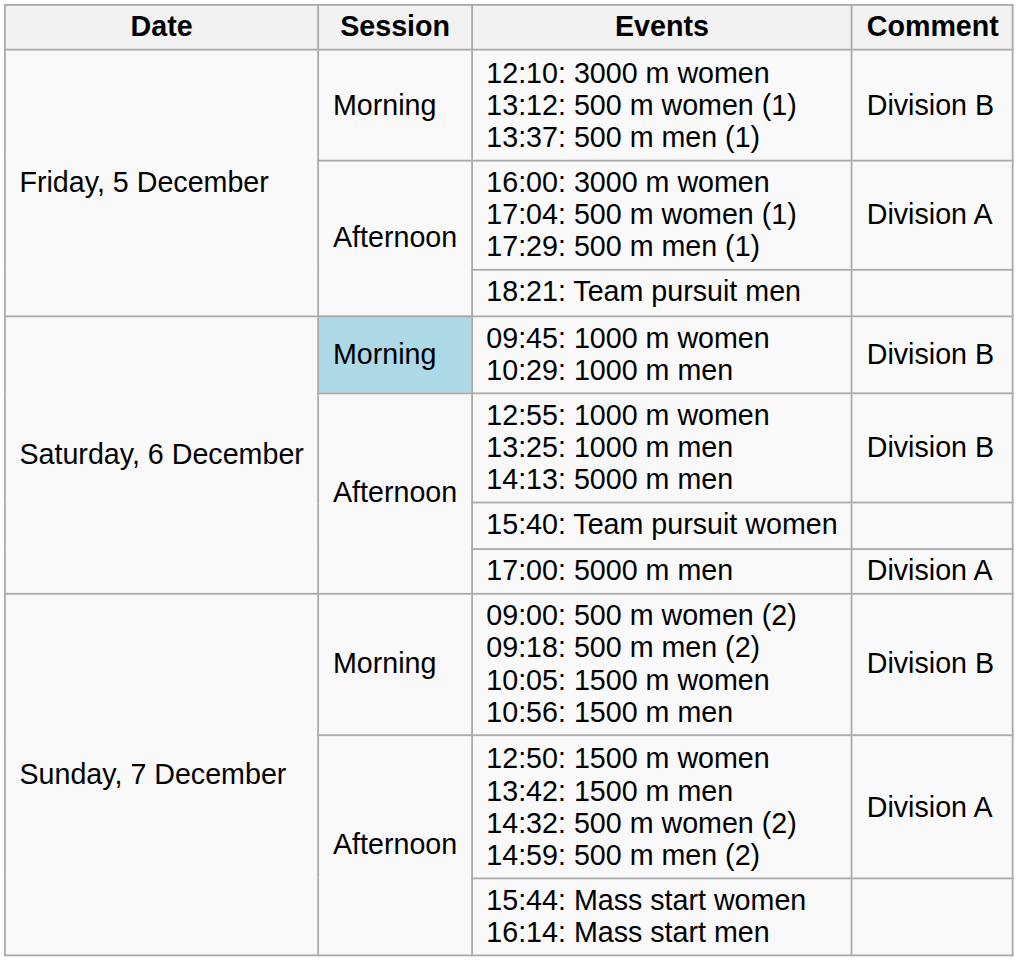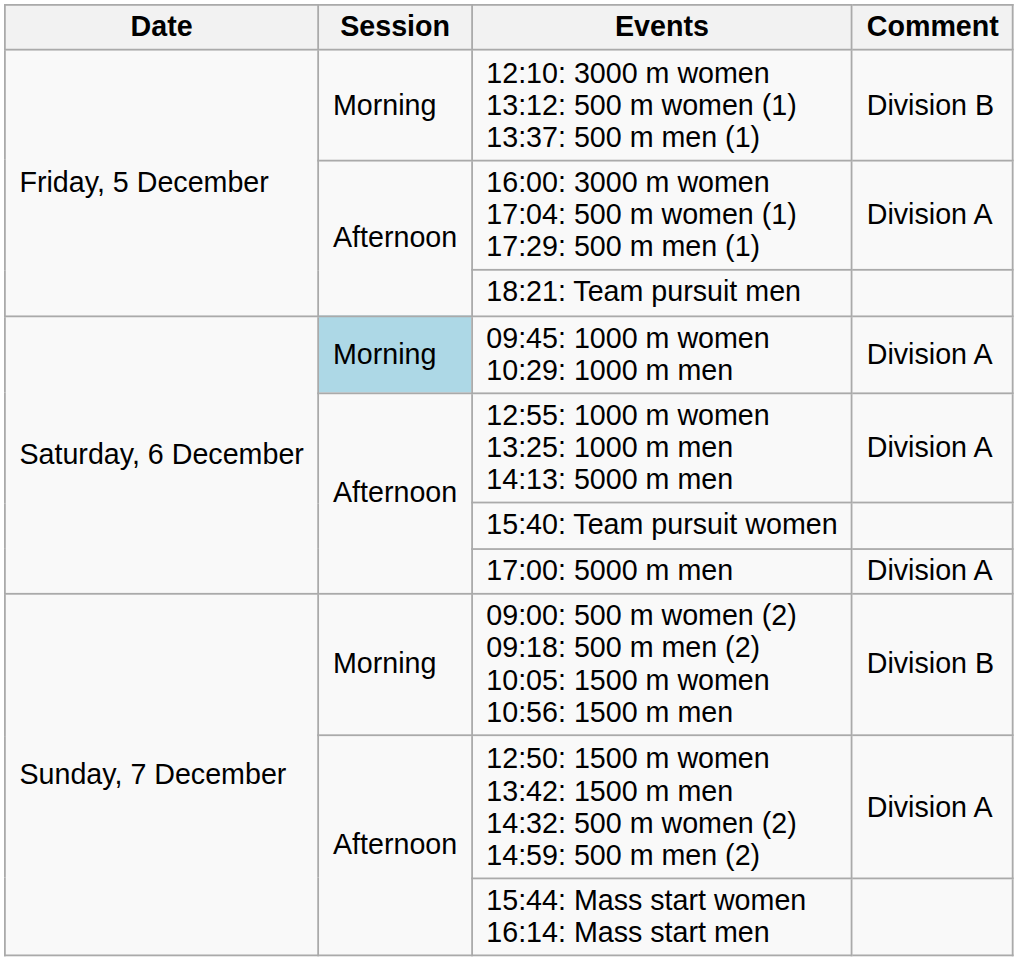 <table class="wikitable" border="1">
 <tr>
 <th> Date </th>
 <th> Session </th>
 <th> Events </th>
 <th> Comment </th>
 </tr>
 <tr>
 <td rowspan=3> Friday, 5 December </td>
 <td> Morning </td>
 <td> 12:10: 3000 m women <br> 13:12: 500 m women (1) <br> 13:37: 500 m men (1) </td>
 <td> Division B </td>
 </tr>
 <tr>
 <td rowspan=2> Afternoon </td>
 <td> 16:00: 3000 m women <br> 17:04: 500 m women (1) <br> 17:29: 500 m men (1) </td>
 <td> Division A </td>
 </tr>
 <tr>
 <td> 18:21: Team pursuit men </td>
 <td></td>
 </tr>
 <tr>
 <td rowspan=4> Saturday, 6 December </td>
 <td style="background: lightblue;"> Morning </td>
 <td> 09:45: 1000 m women <br> 10:29: 1000 m men </td>
-<td> Division B </td>
+<td> Division A </td>
 </tr>
 <tr>
 <td rowspan=3> Afternoon </td>
 <td> 12:55: 1000 m women <br> 13:25: 1000 m men <br> 14:13: 5000 m men </td>
-<td> Division B </td>
+<td> Division A </td>
 </tr>
 <tr>
 <td> 15:40: Team pursuit women </td>
 <td></td>
 </tr>
 <tr>
 <td> 17:00: 5000 m men </td>
 <td> Division A </td>
 </tr>
 <tr>
 <td rowspan=3> Sunday, 7 December </td>
 <td> Morning </td>
 <td> 09:00: 500 m women (2) <br> 09:18: 500 m men (2) <br> 10:05: 1500 m women <br> 10:56: 1500 m men </td>
 <td> Division B </td>
 </tr>
 <tr>
 <td rowspan=2> Afternoon </td>
 <td> 12:50: 1500 m women <br> 13:42: 1500 m men <br> 14:32: 500 m women (2) <br> 14:59: 500 m men (2) </td>
 <td> Division A </td>
 </tr>
 <tr>
 <td> 15:44: Mass start women <br> 16:14: Mass start men </td>
 <td></td>
 </tr>
 </table>
